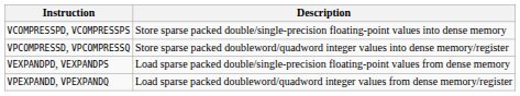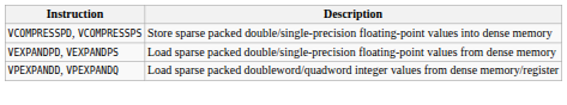 <table class="wikitable">
 <tr>
 <th scope="col">Instruction</th>
 <th scope="col">Description</th>
 </tr>
 <tr>
 <td><code>VCOMPRESSPD</code>, <code>VCOMPRESSPS</code></td>
 <td>Store sparse packed double/single-precision floating-point values into dense memory</td>
 </tr>
 <tr>
-<td><code>VPCOMPRESSD</code>, <code>VPCOMPRESSQ</code></td>
-<td>Store sparse packed doubleword/quadword integer values into dense memory/register</td>
-</tr>
-<tr>
 <td><code>VEXPANDPD</code>, <code>VEXPANDPS</code></td>
 <td>Load sparse packed double/single-precision floating-point values from dense memory</td>
 </tr>
 <tr>
 <td><code>VPEXPANDD</code>, <code>VPEXPANDQ</code></td>
 <td>Load sparse packed doubleword/quadword integer values from dense memory/register</td>
 </tr>
 </table>
